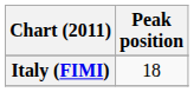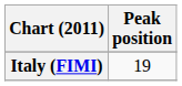 <table class="wikitable sortable plainrowheaders" style="text-align:center">
 <tr>
 <th>Chart (2011)</th>
 <th>Peak<br>position</th>
 </tr>
 <tr>
 </tr>
 <tr>
 </tr>
 <tr>
 </tr>
 <tr>
 </tr>
 <tr>
 </tr>
 <tr>
 </tr>
 <tr>
 </tr>
 <tr>
 </tr>
 <tr>
 <th scope="row">Italy (<a href='#'>FIMI</a>)<br></th>
-<td>18</td>
+<td>19</td>
 </tr>
 <tr>
 </tr>
 <tr>
 </tr>
 <tr>
 </tr>
 <tr>
 </tr>
 <tr>
 </tr>
 <tr>
 </tr>
 <tr>
 </tr>
 </table>
